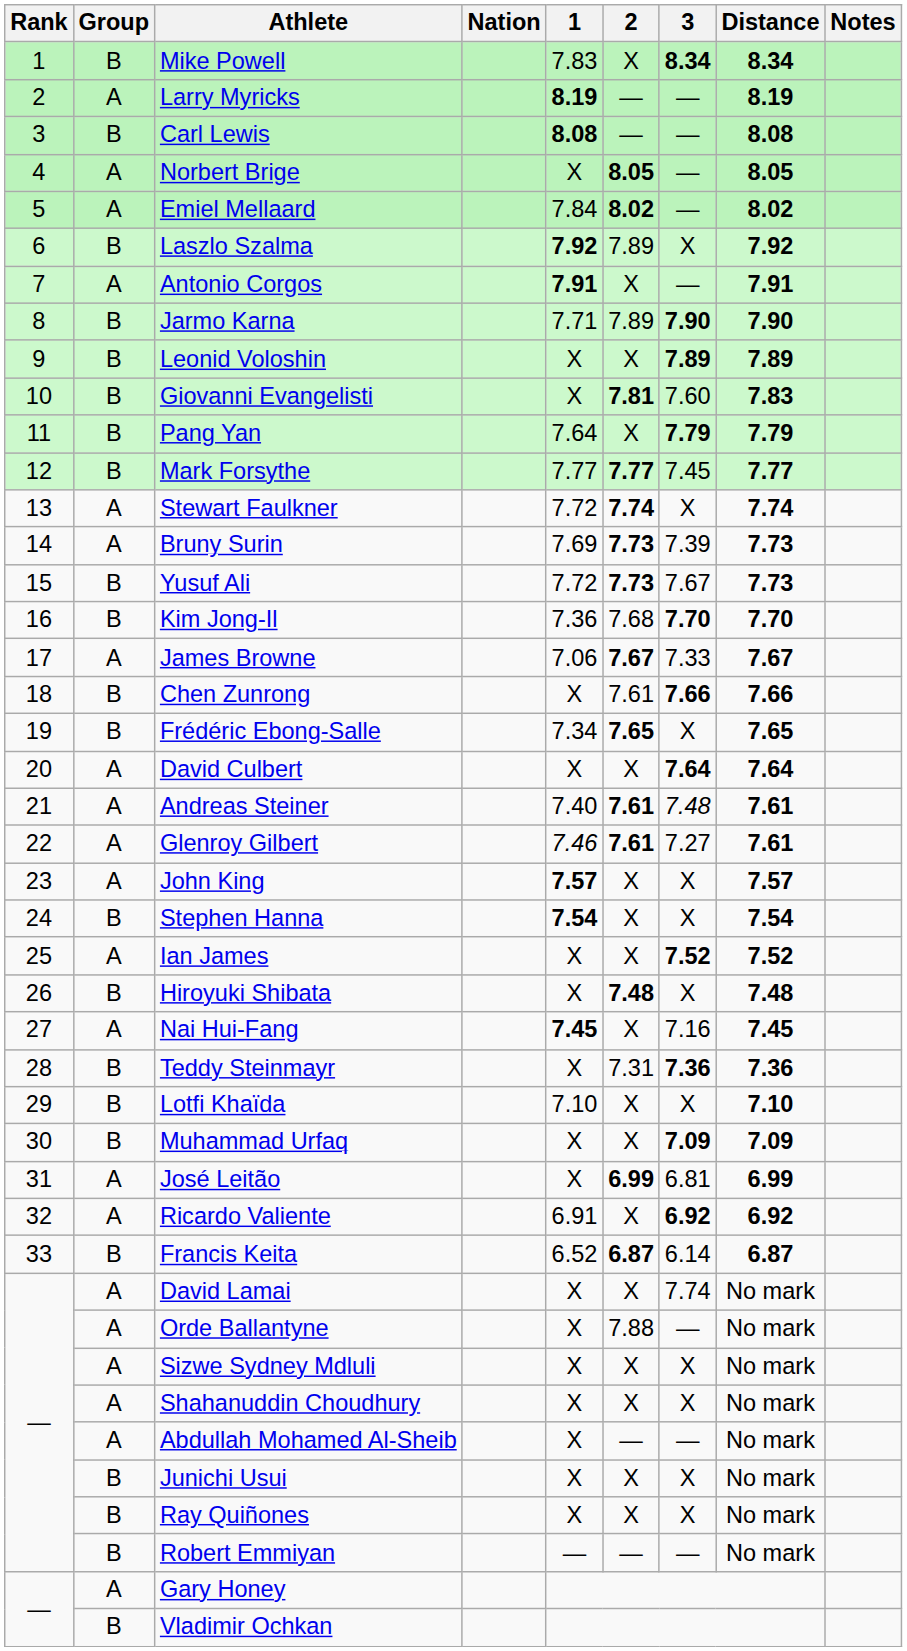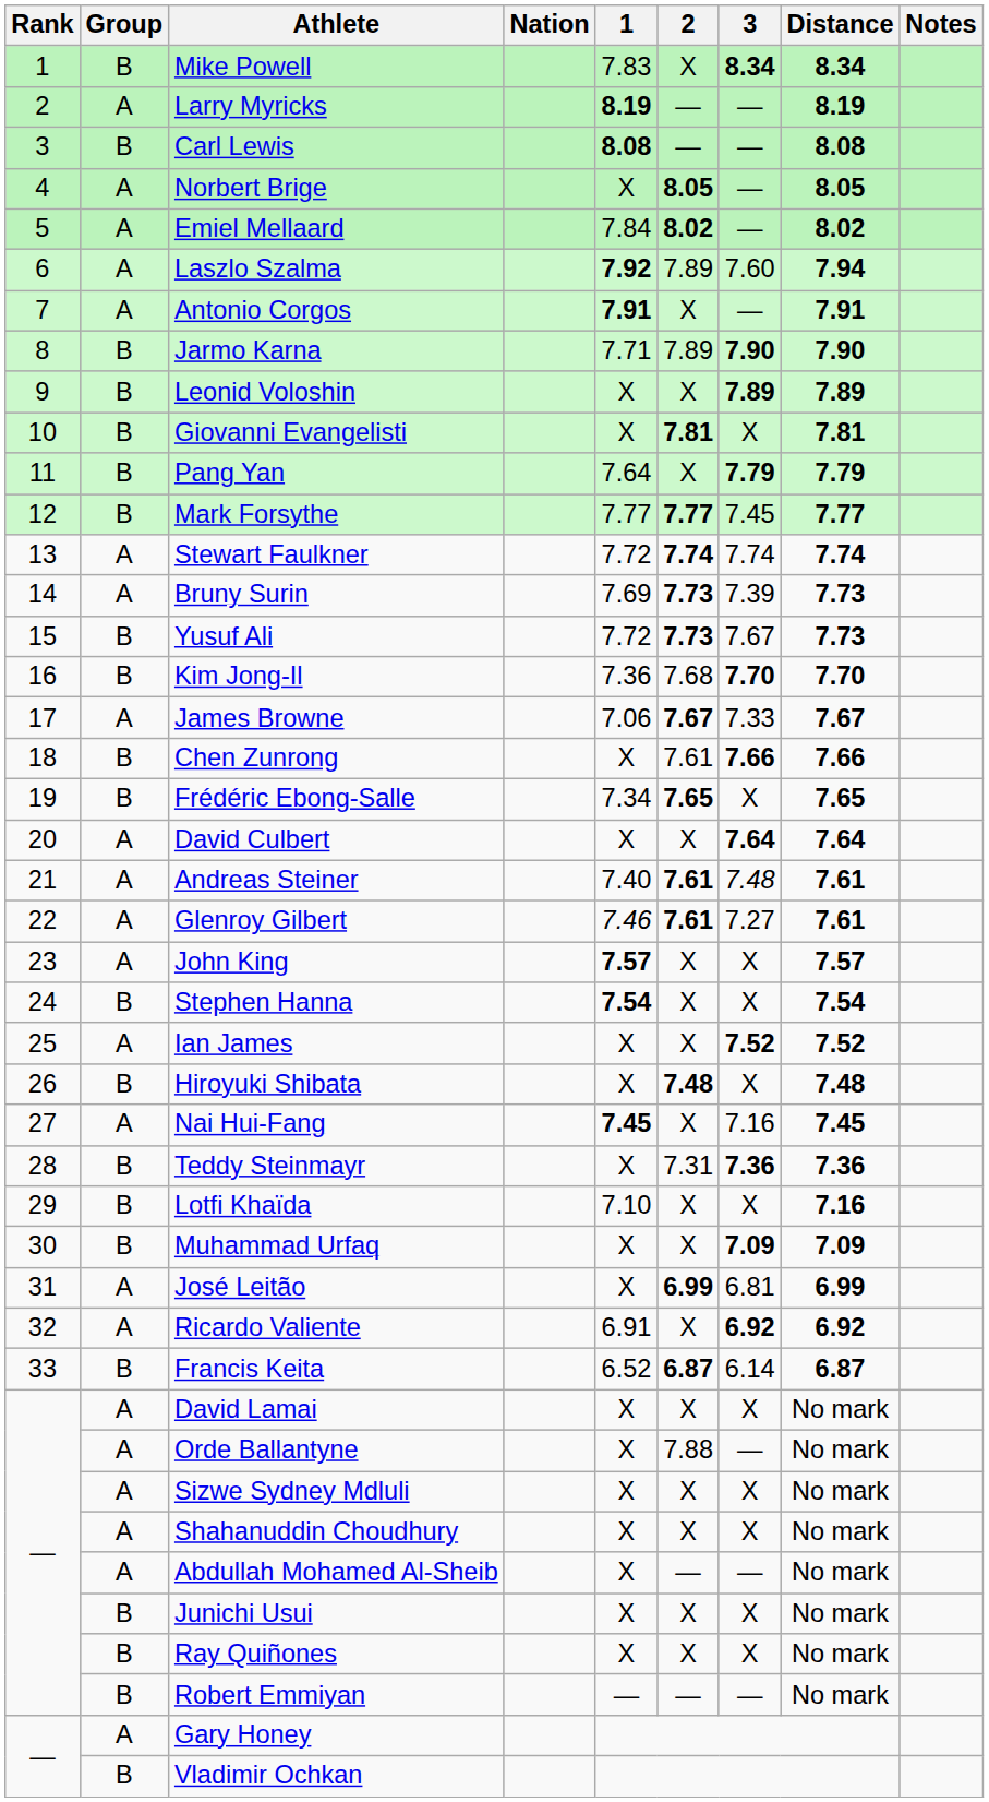 <table class="wikitable sortable" style="text-align:center">
 <tr>
 <th>Rank</th>
 <th>Group</th>
 <th>Athlete</th>
 <th>Nation</th>
 <th>1</th>
 <th>2</th>
 <th>3</th>
 <th>Distance</th>
 <th>Notes</th>
 </tr>
 <tr bgcolor=bbf3bb>
 <td>1</td>
 <td>B</td>
 <td align=left><a href='#'>Mike Powell</a></td>
 <td align=left></td>
 <td>7.83</td>
 <td data-sort-value=1.00>X</td>
 <td><strong>8.34</strong></td>
 <td><strong>8.34</strong></td>
 <td></td>
 </tr>
 <tr bgcolor=bbf3bb>
 <td>2</td>
 <td>A</td>
 <td align=left><a href='#'>Larry Myricks</a></td>
 <td align=left></td>
 <td><strong>8.19</strong></td>
 <td data-sort-value=1.00>—</td>
 <td data-sort-value=1.00>—</td>
 <td><strong>8.19</strong></td>
 <td></td>
 </tr>
 <tr bgcolor=bbf3bb>
 <td>3</td>
 <td>B</td>
 <td align=left><a href='#'>Carl Lewis</a></td>
 <td align=left></td>
 <td><strong>8.08</strong></td>
 <td data-sort-value=1.00>—</td>
 <td data-sort-value=1.00>—</td>
 <td><strong>8.08</strong></td>
 <td></td>
 </tr>
 <tr bgcolor=bbf3bb>
 <td>4</td>
 <td>A</td>
 <td align=left><a href='#'>Norbert Brige</a></td>
 <td align=left></td>
 <td data-sort-value=1.00>X</td>
 <td><strong>8.05</strong></td>
 <td data-sort-value=1.00>—</td>
 <td><strong>8.05</strong></td>
 <td></td>
 </tr>
 <tr bgcolor=bbf3bb>
 <td>5</td>
 <td>A</td>
 <td align=left><a href='#'>Emiel Mellaard</a></td>
 <td align=left></td>
 <td>7.84</td>
 <td><strong>8.02</strong></td>
 <td data-sort-value=1.00>—</td>
 <td><strong>8.02</strong></td>
 <td></td>
 </tr>
 <tr bgcolor=ccf9cc>
 <td>6</td>
-<td>B</td>
+<td>A</td>
 <td align=left><a href='#'>Laszlo Szalma</a></td>
 <td align=left></td>
 <td><strong>7.92</strong></td>
 <td>7.89</td>
-<td data-sort-value=1.00>X</td>
-<td><strong>7.92</strong></td>
+<td>7.60</td>
+<td><strong>7.94</strong></td>
 <td></td>
 </tr>
 <tr bgcolor=ccf9cc>
 <td>7</td>
 <td>A</td>
 <td align=left><a href='#'>Antonio Corgos</a></td>
 <td align=left></td>
 <td><strong>7.91</strong></td>
 <td data-sort-value=1.00>X</td>
 <td data-sort-value=1.00>—</td>
 <td><strong>7.91</strong></td>
 <td></td>
 </tr>
 <tr bgcolor=ccf9cc>
 <td>8</td>
 <td>B</td>
 <td align=left><a href='#'>Jarmo Karna</a></td>
 <td align=left></td>
 <td>7.71</td>
 <td>7.89</td>
 <td><strong>7.90</strong></td>
 <td><strong>7.90</strong></td>
 <td></td>
 </tr>
 <tr bgcolor=ccf9cc>
 <td>9</td>
 <td>B</td>
 <td align=left><a href='#'>Leonid Voloshin</a></td>
 <td align=left></td>
 <td data-sort-value=1.00>X</td>
 <td data-sort-value=1.00>X</td>
 <td><strong>7.89</strong></td>
 <td><strong>7.89</strong></td>
 <td></td>
 </tr>
 <tr bgcolor=ccf9cc>
 <td>10</td>
 <td>B</td>
 <td align=left><a href='#'>Giovanni Evangelisti</a></td>
 <td align=left></td>
 <td data-sort-value=1.00>X</td>
 <td><strong>7.81</strong></td>
-<td>7.60</td>
-<td><strong>7.83</strong></td>
+<td data-sort-value=1.00>X</td>
+<td><strong>7.81</strong></td>
 <td></td>
 </tr>
 <tr bgcolor=ccf9cc>
 <td>11</td>
 <td>B</td>
 <td align=left><a href='#'>Pang Yan</a></td>
 <td align=left></td>
 <td>7.64</td>
 <td data-sort-value=1.00>X</td>
 <td><strong>7.79</strong></td>
 <td><strong>7.79</strong></td>
 <td></td>
 </tr>
 <tr bgcolor=ccf9cc>
 <td>12</td>
 <td>B</td>
 <td align=left><a href='#'>Mark Forsythe</a></td>
 <td align=left></td>
 <td>7.77</td>
 <td><strong>7.77</strong></td>
 <td>7.45</td>
 <td><strong>7.77</strong></td>
 <td></td>
 </tr>
 <tr>
 <td>13</td>
 <td>A</td>
 <td align=left><a href='#'>Stewart Faulkner</a></td>
 <td align=left></td>
 <td>7.72</td>
 <td><strong>7.74</strong></td>
-<td data-sort-value=1.00>X</td>
+<td>7.74</td>
 <td><strong>7.74</strong></td>
 <td></td>
 </tr>
 <tr>
 <td>14</td>
 <td>A</td>
 <td align=left><a href='#'>Bruny Surin</a></td>
 <td align=left></td>
 <td>7.69</td>
 <td><strong>7.73</strong></td>
 <td>7.39</td>
 <td><strong>7.73</strong></td>
 <td></td>
 </tr>
 <tr>
 <td>15</td>
 <td>B</td>
 <td align=left><a href='#'>Yusuf Ali</a></td>
 <td align=left></td>
 <td>7.72</td>
 <td><strong>7.73</strong></td>
 <td>7.67</td>
 <td><strong>7.73</strong></td>
 <td></td>
 </tr>
 <tr>
 <td>16</td>
 <td>B</td>
 <td align=left><a href='#'>Kim Jong-Il</a></td>
 <td align=left></td>
 <td>7.36</td>
 <td>7.68</td>
 <td><strong>7.70</strong></td>
 <td><strong>7.70</strong></td>
 <td></td>
 </tr>
 <tr>
 <td>17</td>
 <td>A</td>
 <td align=left><a href='#'>James Browne</a></td>
 <td align=left></td>
 <td>7.06</td>
 <td><strong>7.67</strong></td>
 <td>7.33</td>
 <td><strong>7.67</strong></td>
 <td></td>
 </tr>
 <tr>
 <td>18</td>
 <td>B</td>
 <td align=left><a href='#'>Chen Zunrong</a></td>
 <td align=left></td>
 <td data-sort-value=1.00>X</td>
 <td>7.61</td>
 <td><strong>7.66</strong></td>
 <td><strong>7.66</strong></td>
 <td></td>
 </tr>
 <tr>
 <td>19</td>
 <td>B</td>
 <td align=left><a href='#'>Frédéric Ebong-Salle</a></td>
 <td align=left></td>
 <td>7.34</td>
 <td><strong>7.65</strong></td>
 <td data-sort-value=1.00>X</td>
 <td><strong>7.65</strong></td>
 <td></td>
 </tr>
 <tr>
 <td>20</td>
 <td>A</td>
 <td align=left><a href='#'>David Culbert</a></td>
 <td align=left></td>
 <td data-sort-value=1.00>X</td>
 <td data-sort-value=1.00>X</td>
 <td><strong>7.64</strong></td>
 <td><strong>7.64</strong></td>
 <td></td>
 </tr>
 <tr>
 <td>21</td>
 <td>A</td>
 <td align=left><a href='#'>Andreas Steiner</a></td>
 <td align=left></td>
 <td>7.40</td>
 <td><strong>7.61</strong></td>
 <td><em>7.48</em></td>
 <td><strong>7.61</strong></td>
 <td></td>
 </tr>
 <tr>
 <td>22</td>
 <td>A</td>
 <td align=left><a href='#'>Glenroy Gilbert</a></td>
 <td align=left></td>
 <td><em>7.46</em></td>
 <td><strong>7.61</strong></td>
 <td>7.27</td>
 <td><strong>7.61</strong></td>
 <td></td>
 </tr>
 <tr>
 <td>23</td>
 <td>A</td>
 <td align=left><a href='#'>John King</a></td>
 <td align=left></td>
 <td><strong>7.57</strong></td>
 <td data-sort-value=1.00>X</td>
 <td data-sort-value=1.00>X</td>
 <td><strong>7.57</strong></td>
 <td></td>
 </tr>
 <tr>
 <td>24</td>
 <td>B</td>
 <td align=left><a href='#'>Stephen Hanna</a></td>
 <td align=left></td>
 <td><strong>7.54</strong></td>
 <td data-sort-value=1.00>X</td>
 <td data-sort-value=1.00>X</td>
 <td><strong>7.54</strong></td>
 <td></td>
 </tr>
 <tr>
 <td>25</td>
 <td>A</td>
 <td align=left><a href='#'>Ian James</a></td>
 <td align=left></td>
 <td data-sort-value=1.00>X</td>
 <td data-sort-value=1.00>X</td>
 <td><strong>7.52</strong></td>
 <td><strong>7.52</strong></td>
 <td></td>
 </tr>
 <tr>
 <td>26</td>
 <td>B</td>
 <td align=left><a href='#'>Hiroyuki Shibata</a></td>
 <td align=left></td>
 <td data-sort-value=1.00>X</td>
 <td><strong>7.48</strong></td>
 <td data-sort-value=1.00>X</td>
 <td><strong>7.48</strong></td>
 <td></td>
 </tr>
 <tr>
 <td>27</td>
 <td>A</td>
 <td align=left><a href='#'>Nai Hui-Fang</a></td>
 <td align=left></td>
 <td><strong>7.45</strong></td>
 <td data-sort-value=1.00>X</td>
 <td>7.16</td>
 <td><strong>7.45</strong></td>
 <td></td>
 </tr>
 <tr>
 <td>28</td>
 <td>B</td>
 <td align=left><a href='#'>Teddy Steinmayr</a></td>
 <td align=left></td>
 <td data-sort-value=1.00>X</td>
 <td>7.31</td>
 <td><strong>7.36</strong></td>
 <td><strong>7.36</strong></td>
 <td></td>
 </tr>
 <tr>
 <td>29</td>
 <td>B</td>
 <td align=left><a href='#'>Lotfi Khaïda</a></td>
 <td align=left></td>
 <td>7.10</td>
 <td data-sort-value=1.00>X</td>
 <td data-sort-value=1.00>X</td>
-<td><strong>7.10</strong></td>
+<td><strong>7.16</strong></td>
 <td></td>
 </tr>
 <tr>
 <td>30</td>
 <td>B</td>
 <td align=left><a href='#'>Muhammad Urfaq</a></td>
 <td align=left></td>
 <td data-sort-value=1.00>X</td>
 <td data-sort-value=1.00>X</td>
 <td><strong>7.09</strong></td>
 <td><strong>7.09</strong></td>
 <td></td>
 </tr>
 <tr>
 <td>31</td>
 <td>A</td>
 <td align=left><a href='#'>José Leitão</a></td>
 <td align=left></td>
 <td data-sort-value=1.00>X</td>
 <td><strong>6.99</strong></td>
 <td>6.81</td>
 <td><strong>6.99</strong></td>
 <td></td>
 </tr>
 <tr>
 <td>32</td>
 <td>A</td>
 <td align=left><a href='#'>Ricardo Valiente</a></td>
 <td align=left></td>
 <td>6.91</td>
 <td data-sort-value=1.00>X</td>
 <td><strong>6.92</strong></td>
 <td><strong>6.92</strong></td>
 <td></td>
 </tr>
 <tr>
 <td>33</td>
 <td>B</td>
 <td align=left><a href='#'>Francis Keita</a></td>
 <td align=left></td>
 <td>6.52</td>
 <td><strong>6.87</strong></td>
 <td>6.14</td>
 <td><strong>6.87</strong></td>
 <td></td>
 </tr>
 <tr>
 <td rowspan=8 data-sort-value=34>—</td>
 <td>A</td>
 <td align=left><a href='#'>David Lamai</a></td>
 <td align=left></td>
 <td data-sort-value=1.00>X</td>
 <td data-sort-value=1.00>X</td>
-<td>7.74</td>
+<td data-sort-value=1.00>X</td>
 <td data-sort-value=1.00>No mark</td>
 <td></td>
 </tr>
 <tr>
 <td>A</td>
 <td align=left><a href='#'>Orde Ballantyne</a></td>
 <td align=left></td>
 <td data-sort-value=1.00>X</td>
 <td>7.88</td>
 <td data-sort-value=1.00>—</td>
 <td data-sort-value=1.00>No mark</td>
 <td></td>
 </tr>
 <tr>
 <td>A</td>
 <td align=left><a href='#'>Sizwe Sydney Mdluli</a></td>
 <td align=left></td>
 <td data-sort-value=1.00>X</td>
 <td data-sort-value=1.00>X</td>
 <td data-sort-value=1.00>X</td>
 <td data-sort-value=1.00>No mark</td>
 <td></td>
 </tr>
 <tr>
 <td>A</td>
 <td align=left><a href='#'>Shahanuddin Choudhury</a></td>
 <td align=left></td>
 <td data-sort-value=1.00>X</td>
 <td data-sort-value=1.00>X</td>
 <td data-sort-value=1.00>X</td>
 <td data-sort-value=1.00>No mark</td>
 <td></td>
 </tr>
 <tr>
 <td>A</td>
 <td align=left><a href='#'>Abdullah Mohamed Al-Sheib</a></td>
 <td align=left></td>
 <td data-sort-value=1.00>X</td>
 <td data-sort-value=1.00>—</td>
 <td data-sort-value=1.00>—</td>
 <td data-sort-value=1.00>No mark</td>
 <td></td>
 </tr>
 <tr>
 <td>B</td>
 <td align=left><a href='#'>Junichi Usui</a></td>
 <td align=left></td>
 <td data-sort-value=1.00>X</td>
 <td data-sort-value=1.00>X</td>
 <td data-sort-value=1.00>X</td>
 <td data-sort-value=1.00>No mark</td>
 <td></td>
 </tr>
 <tr>
 <td>B</td>
 <td align=left><a href='#'>Ray Quiñones</a></td>
 <td align=left></td>
 <td data-sort-value=1.00>X</td>
 <td data-sort-value=1.00>X</td>
 <td data-sort-value=1.00>X</td>
 <td data-sort-value=1.00>No mark</td>
 <td></td>
 </tr>
 <tr>
 <td>B</td>
 <td align=left><a href='#'>Robert Emmiyan</a></td>
 <td align=left></td>
 <td data-sort-value=1.00>—</td>
 <td data-sort-value=1.00>—</td>
 <td data-sort-value=1.00>—</td>
 <td data-sort-value=1.00>No mark</td>
 <td></td>
 </tr>
 <tr>
 <td rowspan=2 data-sort-value=42>—</td>
 <td>A</td>
 <td align=left><a href='#'>Gary Honey</a></td>
 <td align=left></td>
 <td colspan=4 data-sort-value=0.00></td>
 <td></td>
 </tr>
 <tr>
 <td>B</td>
 <td align=left><a href='#'>Vladimir Ochkan</a></td>
 <td align=left></td>
 <td colspan=4 data-sort-value=0.00></td>
 <td></td>
 </tr>
 </table>
